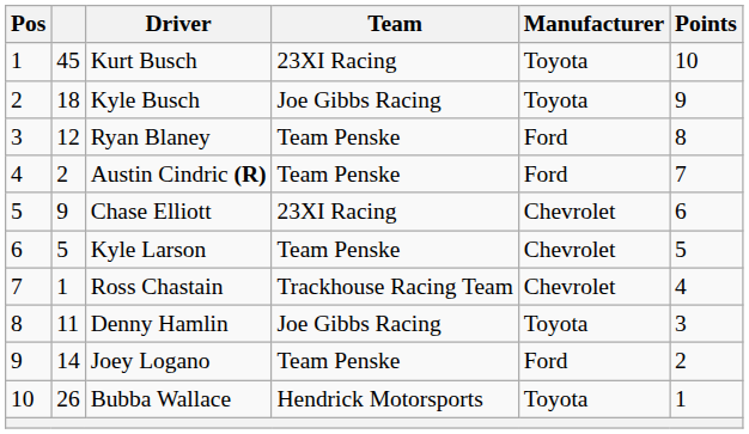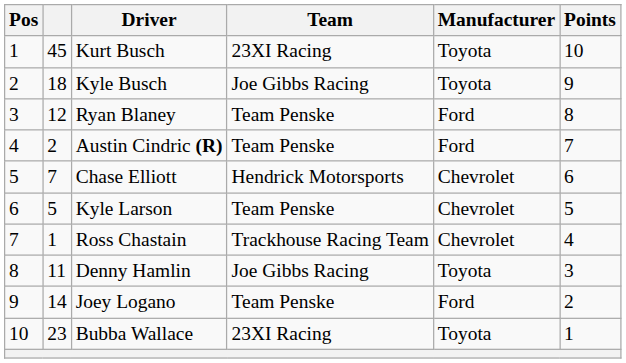 <table class="wikitable" style="font-size:98%">
 <tr>
 <th>Pos</th>
 <th></th>
 <th>Driver</th>
 <th>Team</th>
 <th>Manufacturer</th>
 <th>Points</th>
 </tr>
 <tr>
 <td>1</td>
 <td>45</td>
 <td>Kurt Busch</td>
 <td>23XI Racing</td>
 <td>Toyota</td>
 <td>10</td>
 </tr>
 <tr>
 <td>2</td>
 <td>18</td>
 <td>Kyle Busch</td>
 <td>Joe Gibbs Racing</td>
 <td>Toyota</td>
 <td>9</td>
 </tr>
 <tr>
 <td>3</td>
 <td>12</td>
 <td>Ryan Blaney</td>
 <td>Team Penske</td>
 <td>Ford</td>
 <td>8</td>
 </tr>
 <tr>
 <td>4</td>
 <td>2</td>
 <td>Austin Cindric <strong>(R)</strong></td>
 <td>Team Penske</td>
 <td>Ford</td>
 <td>7</td>
 </tr>
 <tr>
 <td>5</td>
-<td>9</td>
+<td>7</td>
 <td>Chase Elliott</td>
-<td>23XI Racing</td>
+<td>Hendrick Motorsports</td>
 <td>Chevrolet</td>
 <td>6</td>
 </tr>
 <tr>
 <td>6</td>
 <td>5</td>
 <td>Kyle Larson</td>
 <td>Team Penske</td>
 <td>Chevrolet</td>
 <td>5</td>
 </tr>
 <tr>
 <td>7</td>
 <td>1</td>
 <td>Ross Chastain</td>
 <td>Trackhouse Racing Team</td>
 <td>Chevrolet</td>
 <td>4</td>
 </tr>
 <tr>
 <td>8</td>
 <td>11</td>
 <td>Denny Hamlin</td>
 <td>Joe Gibbs Racing</td>
 <td>Toyota</td>
 <td>3</td>
 </tr>
 <tr>
 <td>9</td>
 <td>14</td>
 <td>Joey Logano</td>
 <td>Team Penske</td>
 <td>Ford</td>
 <td>2</td>
 </tr>
 <tr>
 <td>10</td>
-<td>26</td>
+<td>23</td>
 <td>Bubba Wallace</td>
-<td>Hendrick Motorsports</td>
+<td>23XI Racing</td>
 <td>Toyota</td>
 <td>1</td>
 </tr>
 <tr>
 <th colspan="6"></th>
 </tr>
 </table>
